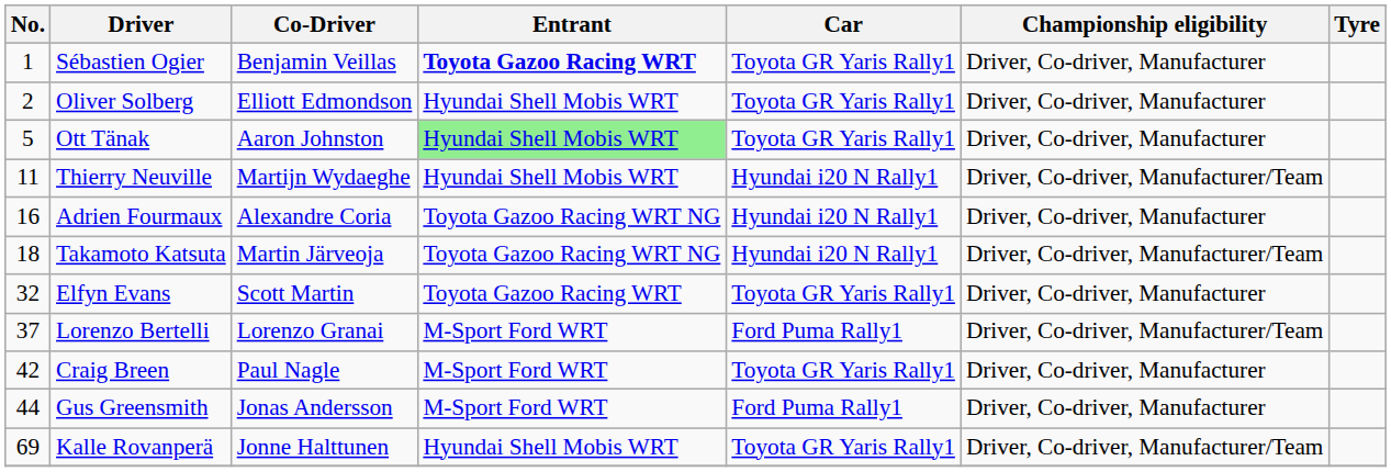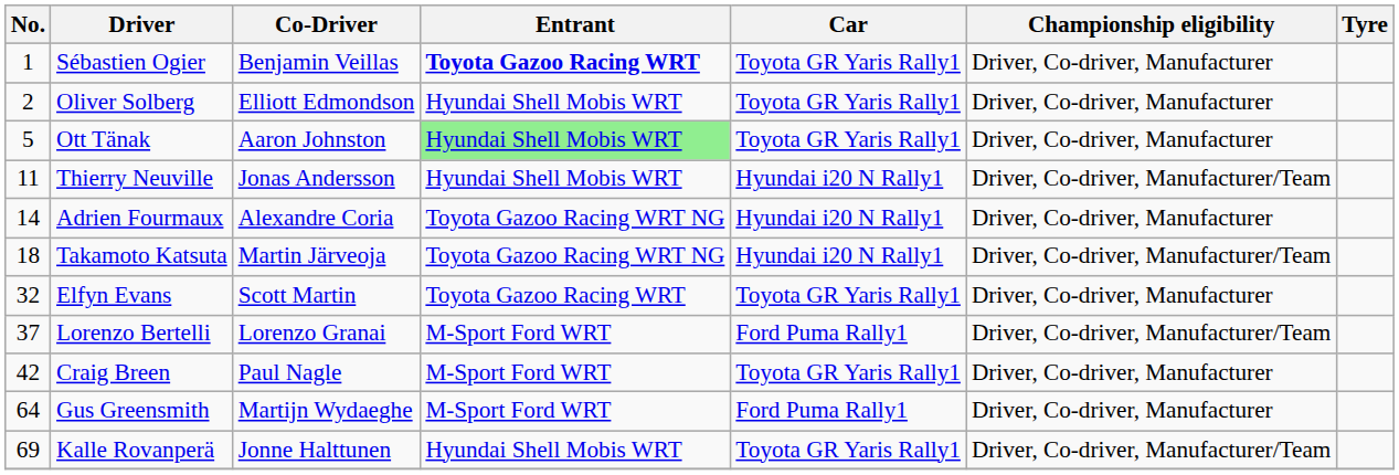 <table class="wikitable" style="font-size: 85%;">
 <tr>
 <th>No.</th>
 <th>Driver</th>
 <th>Co-Driver</th>
 <th>Entrant</th>
 <th>Car</th>
 <th>Championship eligibility</th>
 <th>Tyre</th>
 </tr>
 <tr>
 <td align="center">1</td>
 <td> <a href='#'>Sébastien Ogier</a></td>
 <td> <a href='#'>Benjamin Veillas</a></td>
 <td><strong> <a href='#'>Toyota Gazoo Racing WRT</a></strong></td>
 <td><a href='#'>Toyota GR Yaris Rally1</a></td>
 <td>Driver, Co-driver, Manufacturer</td>
 <td align="center"></td>
 </tr>
 <tr>
 <td align="center">2</td>
 <td> <a href='#'>Oliver Solberg</a></td>
 <td> <a href='#'>Elliott Edmondson</a></td>
 <td> <a href='#'>Hyundai Shell Mobis WRT</a></td>
 <td><a href='#'>Toyota GR Yaris Rally1</a></td>
 <td>Driver, Co-driver, Manufacturer</td>
 <td align="center"></td>
 </tr>
 <tr>
 <td align="center">5</td>
 <td> <a href='#'>Ott Tänak</a></td>
 <td> <a href='#'>Aaron Johnston</a></td>
 <td style="background: lightgreen;"> <a href='#'>Hyundai Shell Mobis WRT</a></td>
 <td><a href='#'>Toyota GR Yaris Rally1</a></td>
 <td>Driver, Co-driver, Manufacturer</td>
 <td align="center"></td>
 </tr>
 <tr>
 <td align="center">11</td>
 <td> <a href='#'>Thierry Neuville</a></td>
-<td> <a href='#'>Martijn Wydaeghe</a></td>
+<td> <a href='#'>Jonas Andersson</a></td>
 <td> <a href='#'>Hyundai Shell Mobis WRT</a></td>
 <td><a href='#'>Hyundai i20 N Rally1</a></td>
 <td>Driver, Co-driver, Manufacturer/Team</td>
 <td align="center"></td>
 </tr>
 <tr>
-<td align="center">16</td>
+<td align="center">14</td>
 <td> <a href='#'>Adrien Fourmaux</a></td>
 <td> <a href='#'>Alexandre Coria</a></td>
 <td> <a href='#'>Toyota Gazoo Racing WRT NG</a></td>
 <td><a href='#'>Hyundai i20 N Rally1</a></td>
 <td>Driver, Co-driver, Manufacturer</td>
 <td></td>
 </tr>
 <tr>
 <td align="center">18</td>
 <td> <a href='#'>Takamoto Katsuta</a></td>
 <td> <a href='#'>Martin Järveoja</a></td>
 <td> <a href='#'>Toyota Gazoo Racing WRT NG</a></td>
 <td><a href='#'>Hyundai i20 N Rally1</a></td>
 <td>Driver, Co-driver, Manufacturer/Team</td>
 <td align="center"></td>
 </tr>
 <tr>
 <td align="center">32</td>
 <td> <a href='#'>Elfyn Evans</a></td>
 <td> <a href='#'>Scott Martin</a></td>
 <td> <a href='#'>Toyota Gazoo Racing WRT</a></td>
 <td><a href='#'>Toyota GR Yaris Rally1</a></td>
 <td>Driver, Co-driver, Manufacturer</td>
 <td align="center"></td>
 </tr>
 <tr>
 <td align="center">37</td>
 <td> <a href='#'>Lorenzo Bertelli</a></td>
 <td> <a href='#'>Lorenzo Granai</a></td>
 <td> <a href='#'>M-Sport Ford WRT</a></td>
 <td><a href='#'>Ford Puma Rally1</a></td>
 <td>Driver, Co-driver, Manufacturer/Team</td>
 <td align="center"></td>
 </tr>
 <tr>
 <td align="center">42</td>
 <td> <a href='#'>Craig Breen</a></td>
 <td> <a href='#'>Paul Nagle</a></td>
 <td> <a href='#'>M-Sport Ford WRT</a></td>
 <td><a href='#'>Toyota GR Yaris Rally1</a></td>
 <td>Driver, Co-driver, Manufacturer</td>
 <td align="center"></td>
 </tr>
 <tr>
-<td align="center">44</td>
+<td align="center">64</td>
 <td> <a href='#'>Gus Greensmith</a></td>
-<td> <a href='#'>Jonas Andersson</a></td>
+<td> <a href='#'>Martijn Wydaeghe</a></td>
 <td> <a href='#'>M-Sport Ford WRT</a></td>
 <td><a href='#'>Ford Puma Rally1</a></td>
 <td>Driver, Co-driver, Manufacturer</td>
 <td align="center"></td>
 </tr>
 <tr>
 <td align="center">69</td>
 <td> <a href='#'>Kalle Rovanperä</a></td>
 <td> <a href='#'>Jonne Halttunen</a></td>
 <td> <a href='#'>Hyundai Shell Mobis WRT</a></td>
 <td><a href='#'>Toyota GR Yaris Rally1</a></td>
 <td>Driver, Co-driver, Manufacturer/Team</td>
 <td align="center"></td>
 </tr>
 <tr>
 </tr>
 </table>
